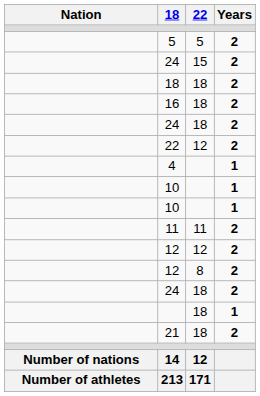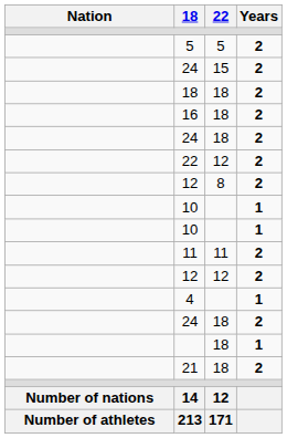 <table class="wikitable" style="text-align:center;">
 <tr>
 <th width=180>Nation</th>
 <th width=20><a href='#'>18</a></th>
 <th width=20><a href='#'>22</a></th>
 <th width=40>Years</th>
 </tr>
 <tr style="background:#DDDDDD;">
 <td colspan=4></td>
 </tr>
 <tr>
 <td align=left></td>
 <td>5</td>
 <td>5</td>
 <td><strong>2</strong></td>
 </tr>
 <tr>
 <td align=left></td>
 <td>24</td>
 <td>15</td>
 <td><strong>2</strong></td>
 </tr>
 <tr>
 <td align=left></td>
 <td>18</td>
 <td>18</td>
 <td><strong>2</strong></td>
 </tr>
 <tr>
 <td align=left></td>
 <td>16</td>
 <td>18</td>
 <td><strong>2</strong></td>
 </tr>
 <tr>
 <td align=left></td>
 <td>24</td>
 <td>18</td>
 <td><strong>2</strong></td>
 </tr>
 <tr>
 <td align=left></td>
 <td>22</td>
 <td>12</td>
 <td><strong>2</strong></td>
 </tr>
 <tr>
 <td align=left></td>
-<td>4</td>
-<td></td>
-<td><strong>1</strong></td>
+<td>12</td>
+<td>8</td>
+<td><strong>2</strong></td>
 </tr>
 <tr>
 <td align=left></td>
 <td>10</td>
 <td></td>
 <td><strong>1</strong></td>
 </tr>
 <tr>
 <td align=left></td>
 <td>10</td>
 <td></td>
 <td><strong>1</strong></td>
 </tr>
 <tr>
 <td align=left></td>
 <td>11</td>
 <td>11</td>
 <td><strong>2</strong></td>
 </tr>
 <tr>
 <td align=left></td>
 <td>12</td>
 <td>12</td>
 <td><strong>2</strong></td>
 </tr>
 <tr>
 <td align=left></td>
-<td>12</td>
-<td>8</td>
-<td><strong>2</strong></td>
+<td>4</td>
+<td></td>
+<td><strong>1</strong></td>
 </tr>
 <tr>
 <td align=left></td>
 <td>24</td>
 <td>18</td>
 <td><strong>2</strong></td>
 </tr>
 <tr>
 <td align=left></td>
 <td></td>
 <td>18</td>
 <td><strong>1</strong></td>
 </tr>
 <tr>
 <td align=left></td>
 <td>21</td>
 <td>18</td>
 <td><strong>2</strong></td>
 </tr>
 <tr style="background:#DDDDDD;">
 <td colspan=4></td>
 </tr>
 <tr>
 <th>Number of nations</th>
 <th>14</th>
 <th>12</th>
 <th></th>
 </tr>
 <tr>
 <th>Number of athletes</th>
 <th>213</th>
 <th>171</th>
 <th></th>
 </tr>
 </table>
